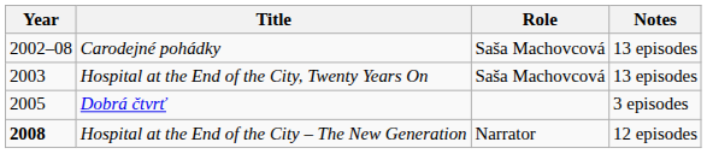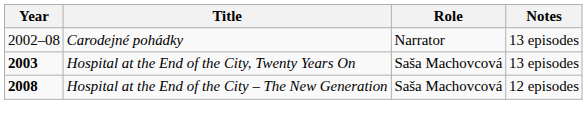 <table class="wikitable sortable">
 <tr>
 <th>Year</th>
 <th>Title</th>
 <th>Role</th>
 <th class="unsortable">Notes</th>
 </tr>
 <tr>
 <td>2002–08</td>
 <td><em>Carodejné pohádky</em></td>
-<td>Saša Machovcová</td>
+<td>Narrator</td>
 <td>13 episodes</td>
 </tr>
 <tr>
-<td>2003</td>
+<td><strong>2003</strong></td>
 <td><em>Hospital at the End of the City, Twenty Years On</em></td>
 <td>Saša Machovcová</td>
 <td>13 episodes</td>
 </tr>
 <tr>
-<td>2005</td>
-<td><em><a href='#'>Dobrá čtvrť</a></em></td>
-<td></td>
-<td>3 episodes</td>
-</tr>
-<tr>
 <td><strong>2008</strong></td>
 <td><em>Hospital at the End of the City – The New Generation</em></td>
-<td>Narrator</td>
+<td>Saša Machovcová</td>
 <td>12 episodes</td>
 </tr>
 </table>
